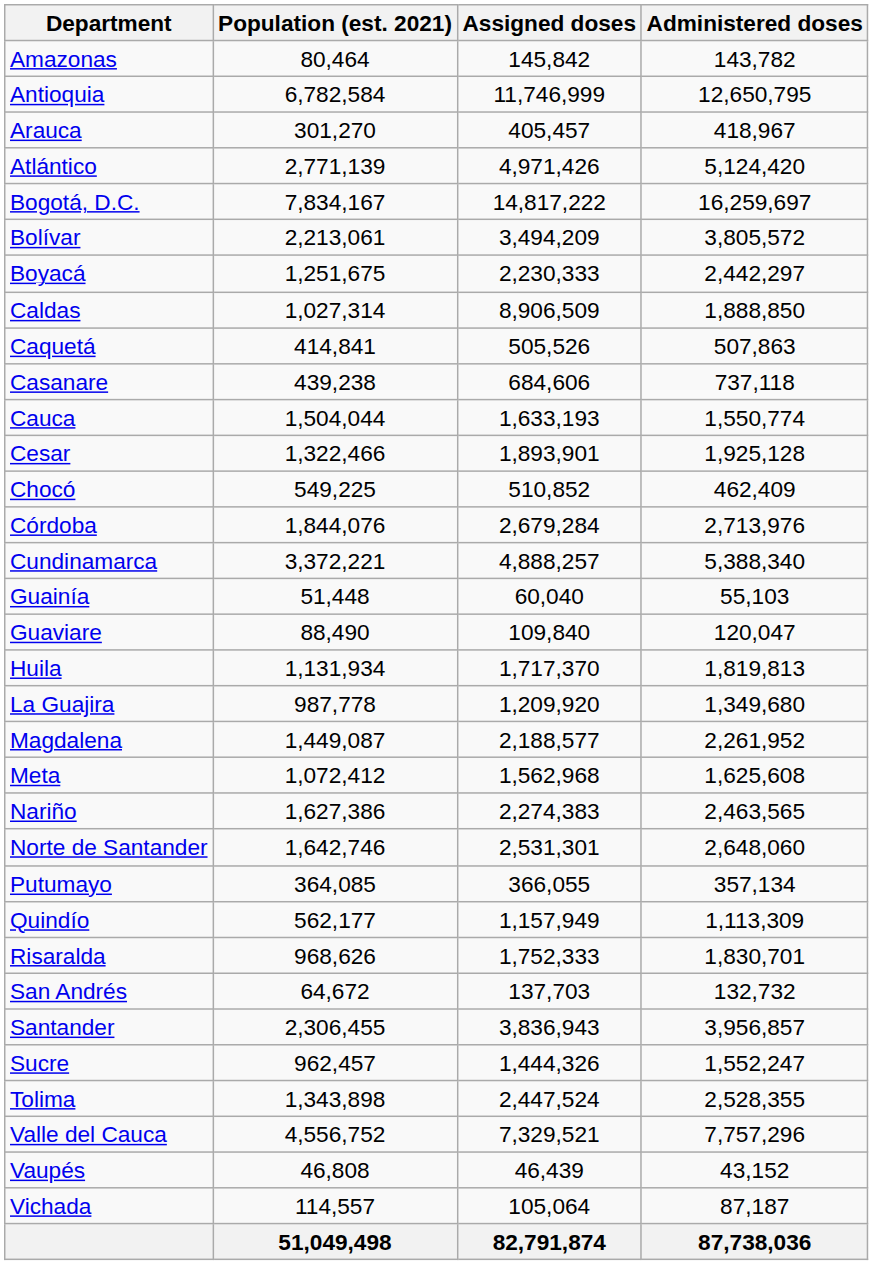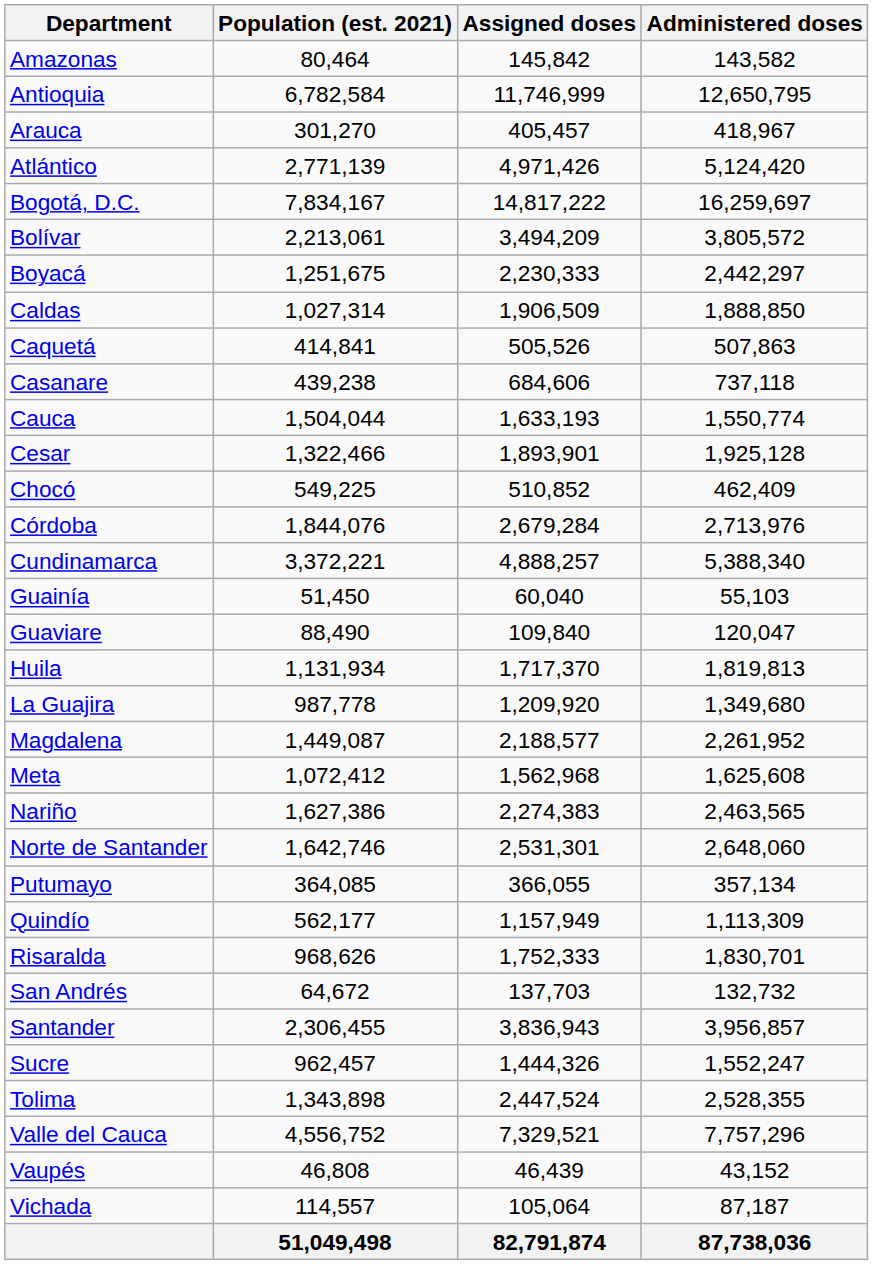 <table class="wikitable sortable" style="text-align: center; font-size: 95%">
 <tr>
 <th>Department</th>
 <th>Population (est. 2021)</th>
 <th>Assigned doses</th>
 <th>Administered doses</th>
 </tr>
 <tr>
 <td style="text-align: left;"> <a href='#'>Amazonas</a></td>
 <td>80,464</td>
 <td>145,842</td>
-<td>143,782</td>
+<td>143,582</td>
 </tr>
 <tr>
 <td style="text-align: left;"> <a href='#'>Antioquia</a></td>
 <td>6,782,584</td>
 <td>11,746,999</td>
 <td>12,650,795</td>
 </tr>
 <tr>
 <td style="text-align: left;"> <a href='#'>Arauca</a></td>
 <td>301,270</td>
 <td>405,457</td>
 <td>418,967</td>
 </tr>
 <tr>
 <td style="text-align: left;"> <a href='#'>Atlántico</a></td>
 <td>2,771,139</td>
 <td>4,971,426</td>
 <td>5,124,420</td>
 </tr>
 <tr>
 <td style="text-align: left;"> <a href='#'>Bogotá, D.C.</a></td>
 <td>7,834,167</td>
 <td>14,817,222</td>
 <td>16,259,697</td>
 </tr>
 <tr>
 <td style="text-align: left;"> <a href='#'>Bolívar</a></td>
 <td>2,213,061</td>
 <td>3,494,209</td>
 <td>3,805,572</td>
 </tr>
 <tr>
 <td style="text-align: left;"> <a href='#'>Boyacá</a></td>
 <td>1,251,675</td>
 <td>2,230,333</td>
 <td>2,442,297</td>
 </tr>
 <tr>
 <td style="text-align: left;"> <a href='#'>Caldas</a></td>
 <td>1,027,314</td>
-<td>8,906,509</td>
+<td>1,906,509</td>
 <td>1,888,850</td>
 </tr>
 <tr>
 <td style="text-align: left;"> <a href='#'>Caquetá</a></td>
 <td>414,841</td>
 <td>505,526</td>
 <td>507,863</td>
 </tr>
 <tr>
 <td style="text-align: left;"> <a href='#'>Casanare</a></td>
 <td>439,238</td>
 <td>684,606</td>
 <td>737,118</td>
 </tr>
 <tr>
 <td style="text-align: left;"> <a href='#'>Cauca</a></td>
 <td>1,504,044</td>
 <td>1,633,193</td>
 <td>1,550,774</td>
 </tr>
 <tr>
 <td style="text-align: left;"> <a href='#'>Cesar</a></td>
 <td>1,322,466</td>
 <td>1,893,901</td>
 <td>1,925,128</td>
 </tr>
 <tr>
 <td style="text-align: left;"> <a href='#'>Chocó</a></td>
 <td>549,225</td>
 <td>510,852</td>
 <td>462,409</td>
 </tr>
 <tr>
 <td style="text-align: left;"> <a href='#'>Córdoba</a></td>
 <td>1,844,076</td>
 <td>2,679,284</td>
 <td>2,713,976</td>
 </tr>
 <tr>
 <td style="text-align: left;"> <a href='#'>Cundinamarca</a></td>
 <td>3,372,221</td>
 <td>4,888,257</td>
 <td>5,388,340</td>
 </tr>
 <tr>
 <td style="text-align: left;"> <a href='#'>Guainía</a></td>
-<td>51,448</td>
+<td>51,450</td>
 <td>60,040</td>
 <td>55,103</td>
 </tr>
 <tr>
 <td style="text-align: left;"> <a href='#'>Guaviare</a></td>
 <td>88,490</td>
 <td>109,840</td>
 <td>120,047</td>
 </tr>
 <tr>
 <td style="text-align: left;"> <a href='#'>Huila</a></td>
 <td>1,131,934</td>
 <td>1,717,370</td>
 <td>1,819,813</td>
 </tr>
 <tr>
 <td style="text-align: left;"> <a href='#'>La Guajira</a></td>
 <td>987,778</td>
 <td>1,209,920</td>
 <td>1,349,680</td>
 </tr>
 <tr>
 <td style="text-align: left;"> <a href='#'>Magdalena</a></td>
 <td>1,449,087</td>
 <td>2,188,577</td>
 <td>2,261,952</td>
 </tr>
 <tr>
 <td style="text-align: left;"> <a href='#'>Meta</a></td>
 <td>1,072,412</td>
 <td>1,562,968</td>
 <td>1,625,608</td>
 </tr>
 <tr>
 <td style="text-align: left;"> <a href='#'>Nariño</a></td>
 <td>1,627,386</td>
 <td>2,274,383</td>
 <td>2,463,565</td>
 </tr>
 <tr>
 <td style="text-align: left;"> <a href='#'>Norte de Santander</a></td>
 <td>1,642,746</td>
 <td>2,531,301</td>
 <td>2,648,060</td>
 </tr>
 <tr>
 <td style="text-align: left;"> <a href='#'>Putumayo</a></td>
 <td>364,085</td>
 <td>366,055</td>
 <td>357,134</td>
 </tr>
 <tr>
 <td style="text-align: left;"> <a href='#'>Quindío</a></td>
 <td>562,177</td>
 <td>1,157,949</td>
 <td>1,113,309</td>
 </tr>
 <tr>
 <td style="text-align: left;"> <a href='#'>Risaralda</a></td>
 <td>968,626</td>
 <td>1,752,333</td>
 <td>1,830,701</td>
 </tr>
 <tr>
 <td style="text-align: left;"> <a href='#'>San Andrés</a></td>
 <td>64,672</td>
 <td>137,703</td>
 <td>132,732</td>
 </tr>
 <tr>
 <td style="text-align: left;"> <a href='#'>Santander</a></td>
 <td>2,306,455</td>
 <td>3,836,943</td>
 <td>3,956,857</td>
 </tr>
 <tr>
 <td style="text-align: left;"> <a href='#'>Sucre</a></td>
 <td>962,457</td>
 <td>1,444,326</td>
 <td>1,552,247</td>
 </tr>
 <tr>
 <td style="text-align: left;"> <a href='#'>Tolima</a></td>
 <td>1,343,898</td>
 <td>2,447,524</td>
 <td>2,528,355</td>
 </tr>
 <tr>
 <td style="text-align: left;"> <a href='#'>Valle del Cauca</a></td>
 <td>4,556,752</td>
 <td>7,329,521</td>
 <td>7,757,296</td>
 </tr>
 <tr>
 <td style="text-align: left;"> <a href='#'>Vaupés</a></td>
 <td>46,808</td>
 <td>46,439</td>
 <td>43,152</td>
 </tr>
 <tr>
 <td style="text-align: left;"> <a href='#'>Vichada</a></td>
 <td>114,557</td>
 <td>105,064</td>
 <td>87,187</td>
 </tr>
 <tr>
 <th style="text-align: left;"></th>
 <th>51,049,498</th>
 <th>82,791,874</th>
 <th>87,738,036</th>
 </tr>
 </table>
